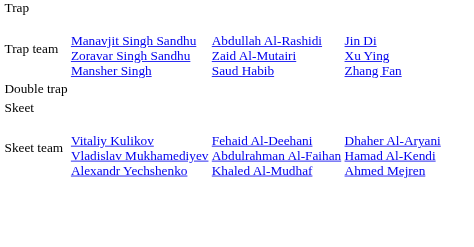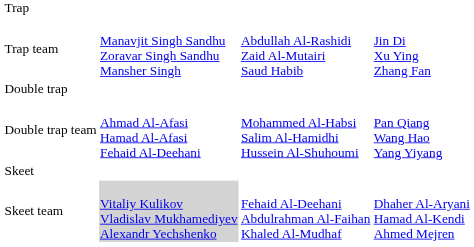 <table>
 <tr>
 <td>Trap</td>
 <td></td>
 <td></td>
 <td></td>
 </tr>
 <tr>
 <td>Trap team</td>
 <td><br><a href='#'>Manavjit Singh Sandhu</a><br><a href='#'>Zoravar Singh Sandhu</a><br><a href='#'>Mansher Singh</a></td>
 <td><br><a href='#'>Abdullah Al-Rashidi</a><br><a href='#'>Zaid Al-Mutairi</a><br><a href='#'>Saud Habib</a></td>
 <td><br><a href='#'>Jin Di</a><br><a href='#'>Xu Ying</a><br><a href='#'>Zhang Fan</a></td>
 </tr>
 <tr>
 <td>Double trap</td>
 <td></td>
 <td></td>
 <td></td>
 </tr>
 <tr>
+<td>Double trap team</td>
+<td><br><a href='#'>Ahmad Al-Afasi</a><br><a href='#'>Hamad Al-Afasi</a><br><a href='#'>Fehaid Al-Deehani</a></td>
+<td><br><a href='#'>Mohammed Al-Habsi</a><br><a href='#'>Salim Al-Hamidhi</a><br><a href='#'>Hussein Al-Shuhoumi</a></td>
+<td><br><a href='#'>Pan Qiang</a><br><a href='#'>Wang Hao</a><br><a href='#'>Yang Yiyang</a></td>
+</tr>
+<tr>
 <td>Skeet</td>
 <td></td>
 <td></td>
 <td></td>
 </tr>
 <tr>
 <td>Skeet team</td>
-<td><br><a href='#'>Vitaliy Kulikov</a><br><a href='#'>Vladislav Mukhamediyev</a><br><a href='#'>Alexandr Yechshenko</a></td>
+<td style="background: lightgrey;"><br><a href='#'>Vitaliy Kulikov</a><br><a href='#'>Vladislav Mukhamediyev</a><br><a href='#'>Alexandr Yechshenko</a></td>
 <td><br><a href='#'>Fehaid Al-Deehani</a><br><a href='#'>Abdulrahman Al-Faihan</a><br><a href='#'>Khaled Al-Mudhaf</a></td>
 <td><br><a href='#'>Dhaher Al-Aryani</a><br><a href='#'>Hamad Al-Kendi</a><br><a href='#'>Ahmed Mejren</a></td>
 </tr>
 </table>
